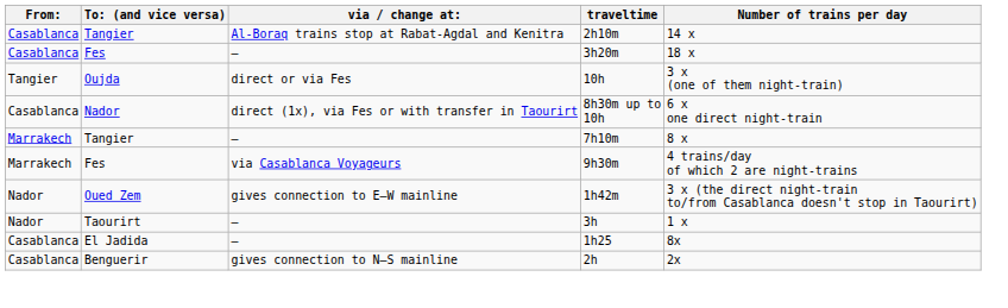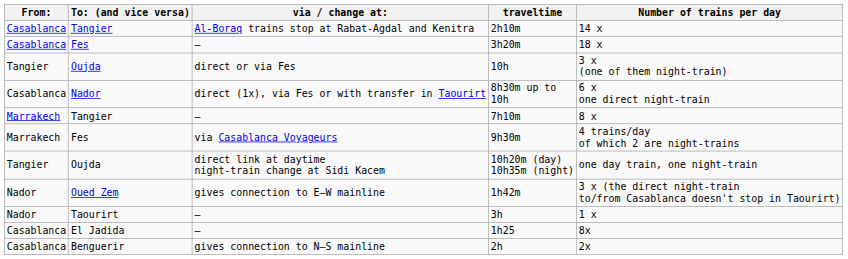 <table class="wikitable">
 <tr>
 <th>From:</th>
 <th>To: (and vice versa)</th>
 <th>via / change at:</th>
 <th>traveltime</th>
 <th>Number of trains per day</th>
 </tr>
 <tr>
 <td><a href='#'>Casablanca</a></td>
 <td><a href='#'>Tangier</a></td>
 <td><a href='#'>Al-Boraq</a> trains stop at Rabat-Agdal and Kenitra</td>
 <td>2h10m</td>
 <td>14 x</td>
 </tr>
 <tr>
 <td><a href='#'>Casablanca</a></td>
 <td><a href='#'>Fes</a></td>
 <td>–</td>
 <td>3h20m</td>
 <td>18 x</td>
 </tr>
 <tr>
 <td>Tangier</td>
 <td><a href='#'>Oujda</a></td>
 <td>direct or via Fes</td>
 <td>10h</td>
 <td>3 x <br>(one of them night-train)</td>
 </tr>
 <tr>
 <td>Casablanca</td>
 <td><a href='#'>Nador</a></td>
 <td>direct (1x), via Fes or with transfer in <a href='#'>Taourirt</a></td>
 <td>8h30m up to<br> 10h</td>
 <td>6 x <br>one direct night-train</td>
 </tr>
 <tr>
 <td><a href='#'>Marrakech</a></td>
 <td>Tangier</td>
 <td>–</td>
 <td>7h10m</td>
 <td>8 x</td>
 </tr>
 <tr>
 <td>Marrakech</td>
 <td>Fes</td>
 <td>via <a href='#'>Casablanca Voyageurs</a></td>
 <td>9h30m</td>
 <td>4 trains/day<br>of which 2 are night-trains</td>
 </tr>
 <tr>
+<td>Tangier</td>
+<td>Oujda</td>
+<td>direct link at daytime<br>night-train change at Sidi Kacem</td>
+<td>10h20m (day)<br>10h35m (night)</td>
+<td>one day train, one night-train</td>
+</tr>
+<tr>
 <td>Nador</td>
 <td><a href='#'>Oued Zem</a></td>
 <td>gives connection to E–W mainline</td>
 <td>1h42m</td>
 <td>3 x (the direct night-train <br> to/from Casablanca doesn't stop in Taourirt)</td>
 </tr>
 <tr>
 <td>Nador</td>
 <td>Taourirt</td>
 <td>–</td>
 <td>3h</td>
 <td>1 x</td>
 </tr>
 <tr>
 <td>Casablanca</td>
 <td>El Jadida</td>
 <td>–</td>
 <td>1h25</td>
 <td>8x</td>
 </tr>
 <tr>
 <td>Casablanca</td>
 <td>Benguerir</td>
 <td>gives connection to N–S mainline</td>
 <td>2h</td>
 <td>2x</td>
 </tr>
 </table>
